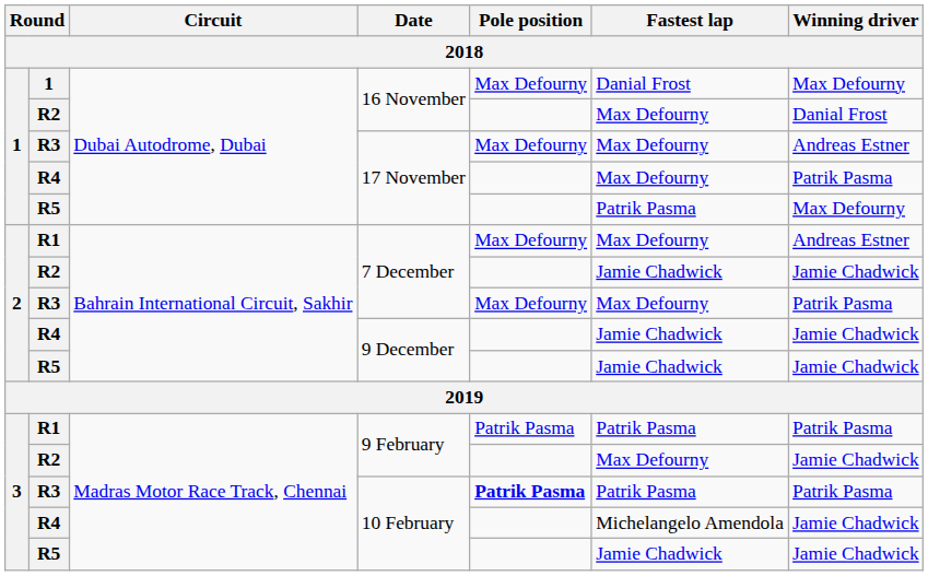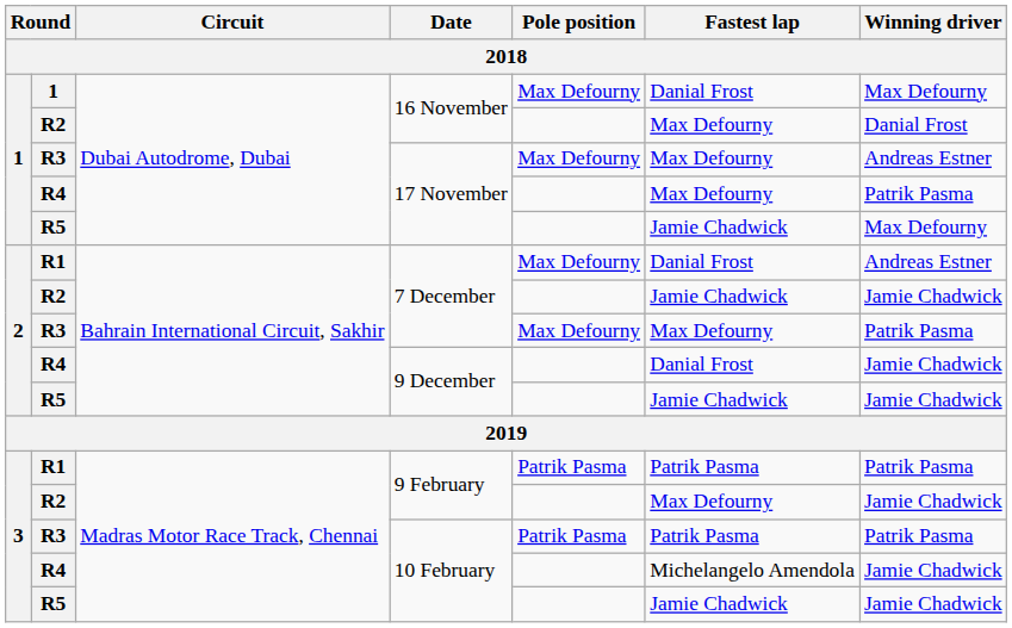 <table class="wikitable" style="font-size: 85%">
 <tr>
 <th colspan=2>Round</th>
 <th>Circuit</th>
 <th>Date</th>
 <th>Pole position</th>
 <th>Fastest lap</th>
 <th>Winning driver</th>
 </tr>
 <tr>
 <th colspan=7>2018</th>
 </tr>
 <tr>
 <th rowspan=5>1</th>
 <th>1</th>
 <td rowspan=5> <a href='#'>Dubai Autodrome</a>, <a href='#'>Dubai</a></td>
 <td rowspan=2>16 November</td>
 <td> <a href='#'>Max Defourny</a></td>
 <td> <a href='#'>Danial Frost</a></td>
 <td> <a href='#'>Max Defourny</a></td>
 </tr>
 <tr>
 <th>R2</th>
 <td></td>
 <td> <a href='#'>Max Defourny</a></td>
 <td> <a href='#'>Danial Frost</a></td>
 </tr>
 <tr>
 <th>R3</th>
 <td rowspan=3>17 November</td>
 <td> <a href='#'>Max Defourny</a></td>
 <td> <a href='#'>Max Defourny</a></td>
 <td> <a href='#'>Andreas Estner</a></td>
 </tr>
 <tr>
 <th>R4</th>
 <td></td>
 <td> <a href='#'>Max Defourny</a></td>
 <td> <a href='#'>Patrik Pasma</a></td>
 </tr>
 <tr>
 <th>R5</th>
 <td></td>
-<td> <a href='#'>Patrik Pasma</a></td>
+<td> <a href='#'>Jamie Chadwick</a></td>
 <td> <a href='#'>Max Defourny</a></td>
 </tr>
 <tr>
 <th rowspan=5>2</th>
 <th>R1</th>
 <td rowspan=5> <a href='#'>Bahrain International Circuit</a>, <a href='#'>Sakhir</a></td>
 <td rowspan=3>7 December</td>
 <td> <a href='#'>Max Defourny</a></td>
-<td> <a href='#'>Max Defourny</a></td>
+<td> <a href='#'>Danial Frost</a></td>
 <td> <a href='#'>Andreas Estner</a></td>
 </tr>
 <tr>
 <th>R2</th>
 <td></td>
 <td> <a href='#'>Jamie Chadwick</a></td>
 <td> <a href='#'>Jamie Chadwick</a></td>
 </tr>
 <tr>
 <th>R3</th>
 <td> <a href='#'>Max Defourny</a></td>
 <td> <a href='#'>Max Defourny</a></td>
 <td> <a href='#'>Patrik Pasma</a></td>
 </tr>
 <tr>
 <th>R4</th>
 <td rowspan=2>9 December</td>
 <td></td>
-<td> <a href='#'>Jamie Chadwick</a></td>
+<td> <a href='#'>Danial Frost</a></td>
 <td> <a href='#'>Jamie Chadwick</a></td>
 </tr>
 <tr>
 <th>R5</th>
 <td></td>
 <td> <a href='#'>Jamie Chadwick</a></td>
 <td> <a href='#'>Jamie Chadwick</a></td>
 </tr>
 <tr>
 <th colspan=7>2019</th>
 </tr>
 <tr>
 <th rowspan=5>3</th>
 <th>R1</th>
 <td rowspan=5> <a href='#'>Madras Motor Race Track</a>, <a href='#'>Chennai</a></td>
 <td rowspan=2>9 February</td>
 <td> <a href='#'>Patrik Pasma</a></td>
 <td> <a href='#'>Patrik Pasma</a></td>
 <td> <a href='#'>Patrik Pasma</a></td>
 </tr>
 <tr>
 <th>R2</th>
 <td></td>
 <td> <a href='#'>Max Defourny</a></td>
 <td> <a href='#'>Jamie Chadwick</a></td>
 </tr>
 <tr>
 <th>R3</th>
 <td rowspan=3>10 February</td>
-<td><strong> <a href='#'>Patrik Pasma</a></strong></td>
+<td> <a href='#'>Patrik Pasma</a></td>
 <td> <a href='#'>Patrik Pasma</a></td>
 <td> <a href='#'>Patrik Pasma</a></td>
 </tr>
 <tr>
 <th>R4</th>
 <td></td>
 <td> Michelangelo Amendola</td>
 <td> <a href='#'>Jamie Chadwick</a></td>
 </tr>
 <tr>
 <th>R5</th>
 <td></td>
 <td> <a href='#'>Jamie Chadwick</a></td>
 <td> <a href='#'>Jamie Chadwick</a></td>
 </tr>
 </table>
